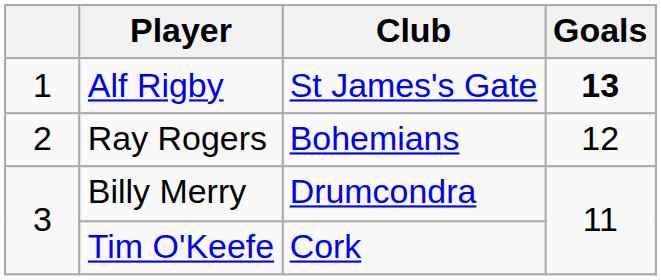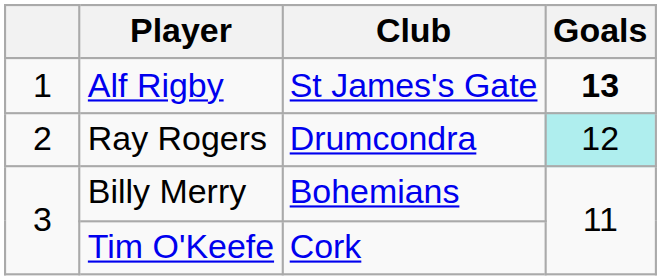 <table class="wikitable" border="1">
 <tr>
 <th width="28"></th>
 <th>Player</th>
 <th>Club</th>
 <th>Goals</th>
 </tr>
 <tr>
 <td align=center>1</td>
 <td><a href='#'>Alf Rigby</a></td>
 <td><a href='#'>St James's Gate</a></td>
 <td align=center><strong>13</strong></td>
 </tr>
 <tr>
 <td align=center>2</td>
 <td>Ray Rogers</td>
-<td><a href='#'>Bohemians</a></td>
-<td align=center>12</td>
+<td><a href='#'>Drumcondra</a></td>
+<td align=center style="background: paleturquoise;">12</td>
 </tr>
 <tr>
 <td rowspan="2" align="center">3</td>
 <td>Billy Merry</td>
-<td><a href='#'>Drumcondra</a></td>
+<td><a href='#'>Bohemians</a></td>
 <td rowspan="2" align="center">11</td>
 </tr>
 <tr>
 <td><a href='#'>Tim O'Keefe</a></td>
 <td><a href='#'>Cork</a></td>
 </tr>
 </table>
